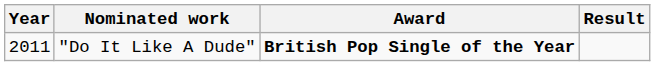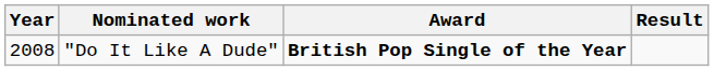 <table class="wikitable">
 <tr>
 <th>Year</th>
 <th>Nominated work</th>
 <th>Award</th>
 <th>Result</th>
 </tr>
 <tr>
-<td rowspan="1">2011</td>
+<td rowspan="1">2008</td>
 <td rowspan="1">"Do It Like A Dude"</td>
 <td><strong>British Pop Single of the Year</strong></td>
 <td></td>
 </tr>
 </table>
